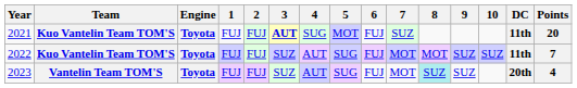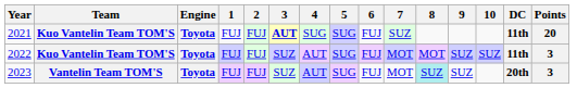 <table class="wikitable" style="text-align:center; font-size:85%">
 <tr>
 <th>Year</th>
 <th>Team</th>
 <th>Engine</th>
 <th>1</th>
 <th>2</th>
 <th>3</th>
 <th>4</th>
 <th>5</th>
 <th>6</th>
 <th>7</th>
 <th>8</th>
 <th>9</th>
 <th>10</th>
 <th>DC</th>
 <th>Points</th>
 </tr>
 <tr>
 <td><a href='#'>2021</a></td>
 <th><a href='#'>Kuo Vantelin Team TOM'S</a></th>
 <th><a href='#'>Toyota</a></th>
 <td><a href='#'>FUJ</a></td>
 <td style="background:#DFFFDF;"><a href='#'>FUJ</a><br></td>
 <td style="background:#FFFFBF;"><strong><a href='#'>AUT</a></strong><br></td>
 <td style="background:#DFFFDF;"><a href='#'>SUG</a><br></td>
-<td style="background:#CFCFFF;"><a href='#'>MOT</a><br></td>
+<td style="background:#CFCFFF;"><a href='#'>SUG</a><br></td>
 <td><a href='#'>FUJ</a></td>
 <td style="background:#DFFFDF;"><a href='#'>SUZ</a><br></td>
 <td></td>
 <td></td>
 <td></td>
 <th>11th</th>
 <th>20</th>
 </tr>
 <tr>
 <td><a href='#'>2022</a></td>
 <th><a href='#'>Kuo Vantelin Team TOM'S</a></th>
 <th><a href='#'>Toyota</a></th>
 <td style="background:#CFCFFF;"><a href='#'>FUJ</a><br></td>
 <td style="background:#DFFFDF;"><a href='#'>FUJ</a><br></td>
 <td style="background:#CFCFFF;"><a href='#'>SUZ</a><br></td>
 <td style="background:#EFCFFF;"><a href='#'>AUT</a><br></td>
 <td style="background:#CFCFFF;"><a href='#'>SUG</a><br></td>
 <td style="background:#EFCFFF;"><a href='#'>FUJ</a><br></td>
 <td style="background:#CFCFFF;"><a href='#'>MOT</a><br></td>
 <td style="background:#EFCFFF;"><a href='#'>MOT</a><br></td>
 <td style="background:#CFCFFF;"><a href='#'>SUZ</a><br></td>
 <td style="background:#CFCFFF;"><a href='#'>SUZ</a><br></td>
 <th>11th</th>
-<th>7</th>
+<th>3</th>
 </tr>
 <tr>
 <td><a href='#'>2023</a></td>
 <th nowrap><a href='#'>Vantelin Team TOM'S</a></th>
 <th><a href='#'>Toyota</a></th>
 <td style="background:#EFCFFF;"><a href='#'>FUJ</a><br></td>
 <td style="background:#EFCFFF;"><a href='#'>FUJ</a><br></td>
 <td style="background:#DFFFDF;"><a href='#'>SUZ</a><br></td>
 <td style="background:#CFCFFF;"><a href='#'>AUT</a><br></td>
 <td style="background:#EFCFFF;"><a href='#'>SUG</a><br></td>
 <td><a href='#'>FUJ</a></td>
 <td><a href='#'>MOT</a></td>
 <td style="background: paleturquoise;"><a href='#'>SUZ</a></td>
 <td><a href='#'>SUZ</a></td>
 <td></td>
 <th>20th</th>
-<th>4</th>
+<th>3</th>
 </tr>
 </table>
